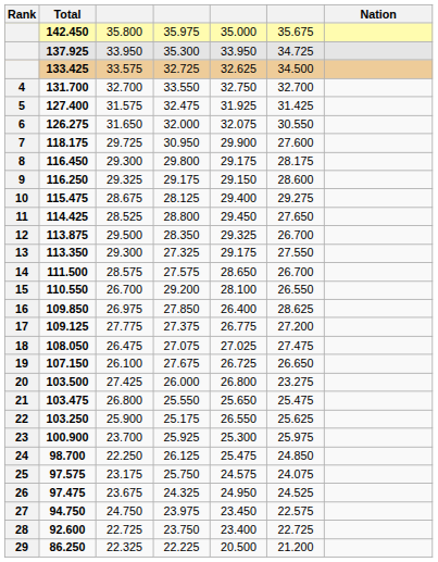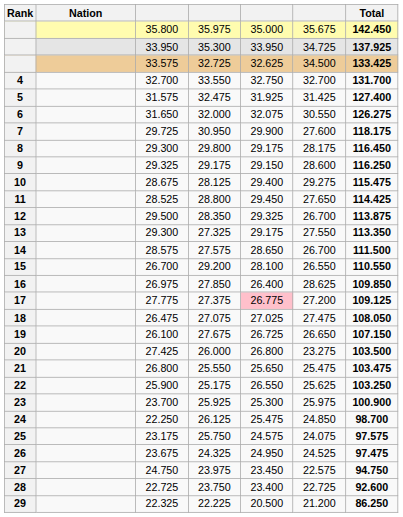 <table class="wikitable sortable" style="text-align:center; font-size:85%">
 <tr>
 <th scope="col" style="width:20px;">Rank</th>
-<th ! scope="col" style="width:60px;">Total</th>
+<th ! scope="col" style="width:120px;">Nation</th>
 <th ! scope="col" style="width:60px;"></th>
 <th ! scope="col" style="width:60px;"></th>
 <th ! scope="col" style="width:60px;"></th>
 <th ! scope="col" style="width:60px;"></th>
-<th ! scope="col" style="width:120px;">Nation</th>
+<th ! scope="col" style="width:60px;">Total</th>
 </tr>
 <tr style="background:#fffcaf;">
 <th scope=row style="text-align:center"></th>
-<td><strong>142.450</strong></td>
+<td align=left></td>
 <td>35.800</td>
 <td>35.975</td>
 <td>35.000</td>
 <td>35.675</td>
-<td align=left></td>
+<td><strong>142.450</strong></td>
 </tr>
 <tr style="background:#e5e5e5;">
 <th scope=row style="text-align:center"></th>
-<td><strong>137.925</strong></td>
+<td align=left></td>
 <td>33.950</td>
 <td>35.300</td>
 <td>33.950</td>
 <td>34.725</td>
-<td align=left></td>
+<td><strong>137.925</strong></td>
 </tr>
 <tr style="background:#ec9;">
 <th scope=row style="text-align:center"></th>
-<td><strong>133.425</strong></td>
+<td align=left></td>
 <td>33.575</td>
 <td>32.725</td>
 <td>32.625</td>
 <td>34.500</td>
-<td align=left></td>
+<td><strong>133.425</strong></td>
 </tr>
 <tr>
 <th scope=row style="text-align:center">4</th>
-<td><strong>131.700</strong></td>
+<td align=left></td>
 <td>32.700</td>
 <td>33.550</td>
 <td>32.750</td>
 <td>32.700</td>
-<td align=left></td>
+<td><strong>131.700</strong></td>
 </tr>
 <tr>
 <th scope=row style="text-align:center">5</th>
-<td><strong>127.400</strong></td>
+<td align=left></td>
 <td>31.575</td>
 <td>32.475</td>
 <td>31.925</td>
 <td>31.425</td>
-<td align=left></td>
+<td><strong>127.400</strong></td>
 </tr>
 <tr>
 <th scope=row style="text-align:center">6</th>
-<td><strong>126.275</strong></td>
+<td align=left></td>
 <td>31.650</td>
 <td>32.000</td>
 <td>32.075</td>
 <td>30.550</td>
-<td align=left></td>
+<td><strong>126.275</strong></td>
 </tr>
 <tr>
 <th scope=row style="text-align:center">7</th>
-<td><strong>118.175</strong></td>
+<td align=left></td>
 <td>29.725</td>
 <td>30.950</td>
 <td>29.900</td>
 <td>27.600</td>
-<td align=left></td>
+<td><strong>118.175</strong></td>
 </tr>
 <tr>
 <th scope=row style="text-align:center">8</th>
-<td><strong>116.450</strong></td>
+<td align=left></td>
 <td>29.300</td>
 <td>29.800</td>
 <td>29.175</td>
 <td>28.175</td>
-<td align=left></td>
+<td><strong>116.450</strong></td>
 </tr>
 <tr>
 <th scope=row style="text-align:center">9</th>
-<td><strong>116.250</strong></td>
+<td align=left></td>
 <td>29.325</td>
 <td>29.175</td>
 <td>29.150</td>
 <td>28.600</td>
-<td align=left></td>
+<td><strong>116.250</strong></td>
 </tr>
 <tr>
 <th scope=row style="text-align:center">10</th>
-<td><strong>115.475</strong></td>
+<td align=left></td>
 <td>28.675</td>
 <td>28.125</td>
 <td>29.400</td>
 <td>29.275</td>
-<td align=left></td>
+<td><strong>115.475</strong></td>
 </tr>
 <tr>
 <th scope=row style="text-align:center">11</th>
-<td><strong>114.425</strong></td>
+<td align=left></td>
 <td>28.525</td>
 <td>28.800</td>
 <td>29.450</td>
 <td>27.650</td>
-<td align=left></td>
+<td><strong>114.425</strong></td>
 </tr>
 <tr>
 <th scope=row style="text-align:center">12</th>
-<td><strong>113.875</strong></td>
+<td align=left></td>
 <td>29.500</td>
 <td>28.350</td>
 <td>29.325</td>
 <td>26.700</td>
-<td align=left></td>
+<td><strong>113.875</strong></td>
 </tr>
 <tr>
 <th scope=row style="text-align:center">13</th>
-<td><strong>113.350</strong></td>
+<td align=left></td>
 <td>29.300</td>
 <td>27.325</td>
 <td>29.175</td>
 <td>27.550</td>
-<td align=left></td>
+<td><strong>113.350</strong></td>
 </tr>
 <tr>
 <th scope=row style="text-align:center">14</th>
-<td><strong>111.500</strong></td>
+<td align=left></td>
 <td>28.575</td>
 <td>27.575</td>
 <td>28.650</td>
 <td>26.700</td>
-<td align=left></td>
+<td><strong>111.500</strong></td>
 </tr>
 <tr>
 <th scope=row style="text-align:center">15</th>
-<td><strong>110.550</strong></td>
+<td align=left></td>
 <td>26.700</td>
 <td>29.200</td>
 <td>28.100</td>
 <td>26.550</td>
-<td align=left></td>
+<td><strong>110.550</strong></td>
 </tr>
 <tr>
 <th scope=row style="text-align:center">16</th>
-<td><strong>109.850</strong></td>
+<td align=left></td>
 <td>26.975</td>
 <td>27.850</td>
 <td>26.400</td>
 <td>28.625</td>
-<td align=left></td>
+<td><strong>109.850</strong></td>
 </tr>
 <tr>
 <th scope=row style="text-align:center">17</th>
-<td><strong>109.125</strong></td>
+<td align=left></td>
 <td>27.775</td>
 <td>27.375</td>
-<td>26.775</td>
+<td style="background: pink;">26.775</td>
 <td>27.200</td>
-<td align=left></td>
+<td><strong>109.125</strong></td>
 </tr>
 <tr>
 <th scope=row style="text-align:center">18</th>
-<td><strong>108.050</strong></td>
+<td align=left></td>
 <td>26.475</td>
 <td>27.075</td>
 <td>27.025</td>
 <td>27.475</td>
-<td align=left></td>
+<td><strong>108.050</strong></td>
 </tr>
 <tr>
 <th scope=row style="text-align:center">19</th>
-<td><strong>107.150</strong></td>
+<td align=left></td>
 <td>26.100</td>
 <td>27.675</td>
 <td>26.725</td>
 <td>26.650</td>
-<td align=left></td>
+<td><strong>107.150</strong></td>
 </tr>
 <tr>
 <th scope=row style="text-align:center">20</th>
-<td><strong>103.500</strong></td>
+<td align=left></td>
 <td>27.425</td>
 <td>26.000</td>
 <td>26.800</td>
 <td>23.275</td>
-<td align=left></td>
+<td><strong>103.500</strong></td>
 </tr>
 <tr>
 <th scope=row style="text-align:center">21</th>
-<td><strong>103.475</strong></td>
+<td align=left></td>
 <td>26.800</td>
 <td>25.550</td>
 <td>25.650</td>
 <td>25.475</td>
-<td align=left></td>
+<td><strong>103.475</strong></td>
 </tr>
 <tr>
 <th scope=row style="text-align:center">22</th>
-<td><strong>103.250</strong></td>
+<td align=left></td>
 <td>25.900</td>
 <td>25.175</td>
 <td>26.550</td>
 <td>25.625</td>
-<td align=left></td>
+<td><strong>103.250</strong></td>
 </tr>
 <tr>
 <th scope=row style="text-align:center">23</th>
-<td><strong>100.900</strong></td>
+<td align=left></td>
 <td>23.700</td>
 <td>25.925</td>
 <td>25.300</td>
 <td>25.975</td>
-<td align=left></td>
+<td><strong>100.900</strong></td>
 </tr>
 <tr>
 <th scope=row style="text-align:center">24</th>
-<td><strong>98.700</strong></td>
+<td align=left></td>
 <td>22.250</td>
 <td>26.125</td>
 <td>25.475</td>
 <td>24.850</td>
-<td align=left></td>
+<td><strong>98.700</strong></td>
 </tr>
 <tr>
 <th scope=row style="text-align:center">25</th>
-<td><strong>97.575</strong></td>
+<td align=left></td>
 <td>23.175</td>
 <td>25.750</td>
 <td>24.575</td>
 <td>24.075</td>
-<td align=left></td>
+<td><strong>97.575</strong></td>
 </tr>
 <tr>
 <th scope=row style="text-align:center">26</th>
-<td><strong>97.475</strong></td>
+<td align=left></td>
 <td>23.675</td>
 <td>24.325</td>
 <td>24.950</td>
 <td>24.525</td>
-<td align=left></td>
+<td><strong>97.475</strong></td>
 </tr>
 <tr>
 <th scope=row style="text-align:center">27</th>
-<td><strong>94.750</strong></td>
+<td align=left></td>
 <td>24.750</td>
 <td>23.975</td>
 <td>23.450</td>
 <td>22.575</td>
-<td align=left></td>
+<td><strong>94.750</strong></td>
 </tr>
 <tr>
 <th scope=row style="text-align:center">28</th>
-<td><strong>92.600</strong></td>
+<td align=left></td>
 <td>22.725</td>
 <td>23.750</td>
 <td>23.400</td>
 <td>22.725</td>
-<td align=left></td>
+<td><strong>92.600</strong></td>
 </tr>
 <tr>
 <th scope=row style="text-align:center">29</th>
-<td><strong>86.250</strong></td>
+<td align=left></td>
 <td>22.325</td>
 <td>22.225</td>
 <td>20.500</td>
 <td>21.200</td>
-<td align=left></td>
+<td><strong>86.250</strong></td>
 </tr>
 </table>
